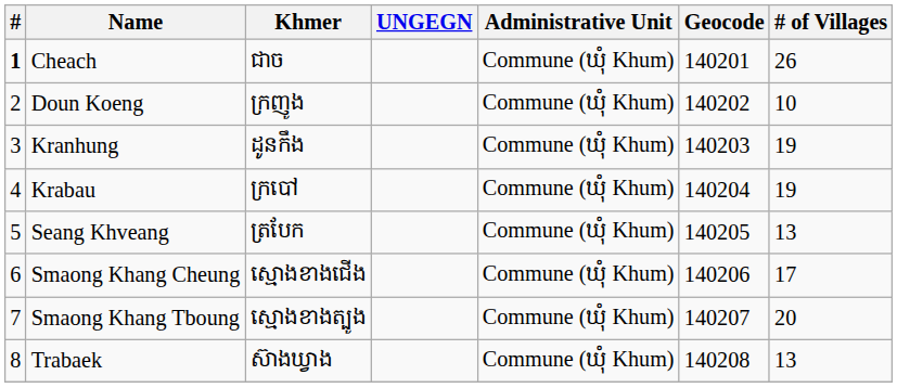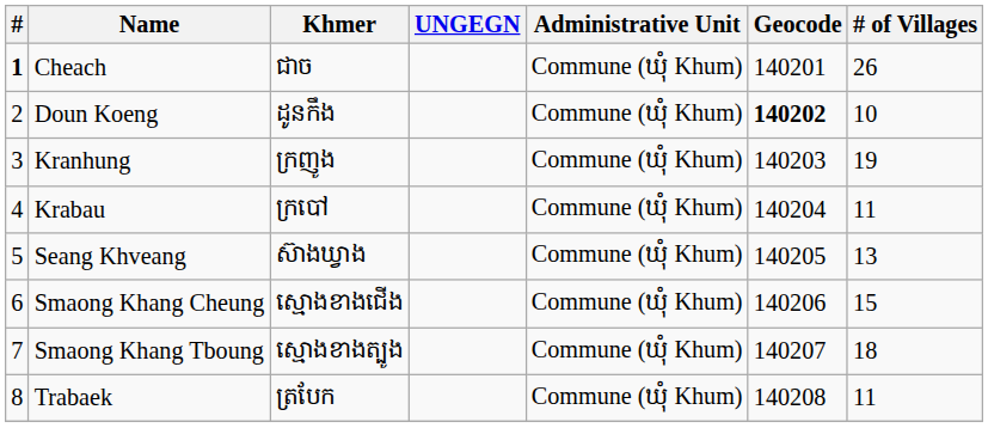 <table class="wikitable sortable">
 <tr>
 <th>#</th>
 <th>Name</th>
 <th>Khmer</th>
 <th><a href='#'>UNGEGN</a></th>
 <th>Administrative Unit</th>
 <th>Geocode</th>
 <th># of Villages</th>
 </tr>
 <tr>
 <td><strong>1</strong></td>
 <td>Cheach</td>
 <td>ជាច</td>
 <td></td>
 <td>Commune (ឃុំ Khum)</td>
 <td>140201</td>
 <td>26</td>
 </tr>
 <tr>
 <td>2</td>
 <td>Doun Koeng</td>
-<td>ក្រញូង</td>
+<td>ដូនកឹង</td>
 <td></td>
 <td>Commune (ឃុំ Khum)</td>
-<td>140202</td>
+<td><strong>140202</strong></td>
 <td>10</td>
 </tr>
 <tr>
 <td>3</td>
 <td>Kranhung</td>
-<td>ដូនកឹង</td>
+<td>ក្រញូង</td>
 <td></td>
 <td>Commune (ឃុំ Khum)</td>
 <td>140203</td>
 <td>19</td>
 </tr>
 <tr>
 <td>4</td>
 <td>Krabau</td>
 <td>ក្របៅ</td>
 <td></td>
 <td>Commune (ឃុំ Khum)</td>
 <td>140204</td>
-<td>19</td>
+<td>11</td>
 </tr>
 <tr>
 <td>5</td>
 <td>Seang Khveang</td>
-<td>ត្របែក</td>
+<td>ស៊ាងឃ្វាង</td>
 <td></td>
 <td>Commune (ឃុំ Khum)</td>
 <td>140205</td>
 <td>13</td>
 </tr>
 <tr>
 <td>6</td>
 <td>Smaong Khang Cheung</td>
 <td>ស្មោងខាងជើង</td>
 <td></td>
 <td>Commune (ឃុំ Khum)</td>
 <td>140206</td>
-<td>17</td>
+<td>15</td>
 </tr>
 <tr>
 <td>7</td>
 <td>Smaong Khang Tboung</td>
 <td>ស្មោងខាងត្បូង</td>
 <td></td>
 <td>Commune (ឃុំ Khum)</td>
 <td>140207</td>
-<td>20</td>
+<td>18</td>
 </tr>
 <tr>
 <td>8</td>
 <td>Trabaek</td>
-<td>ស៊ាងឃ្វាង</td>
+<td>ត្របែក</td>
 <td></td>
 <td>Commune (ឃុំ Khum)</td>
 <td>140208</td>
-<td>13</td>
+<td>11</td>
 </tr>
 <tr>
 </tr>
 </table>
